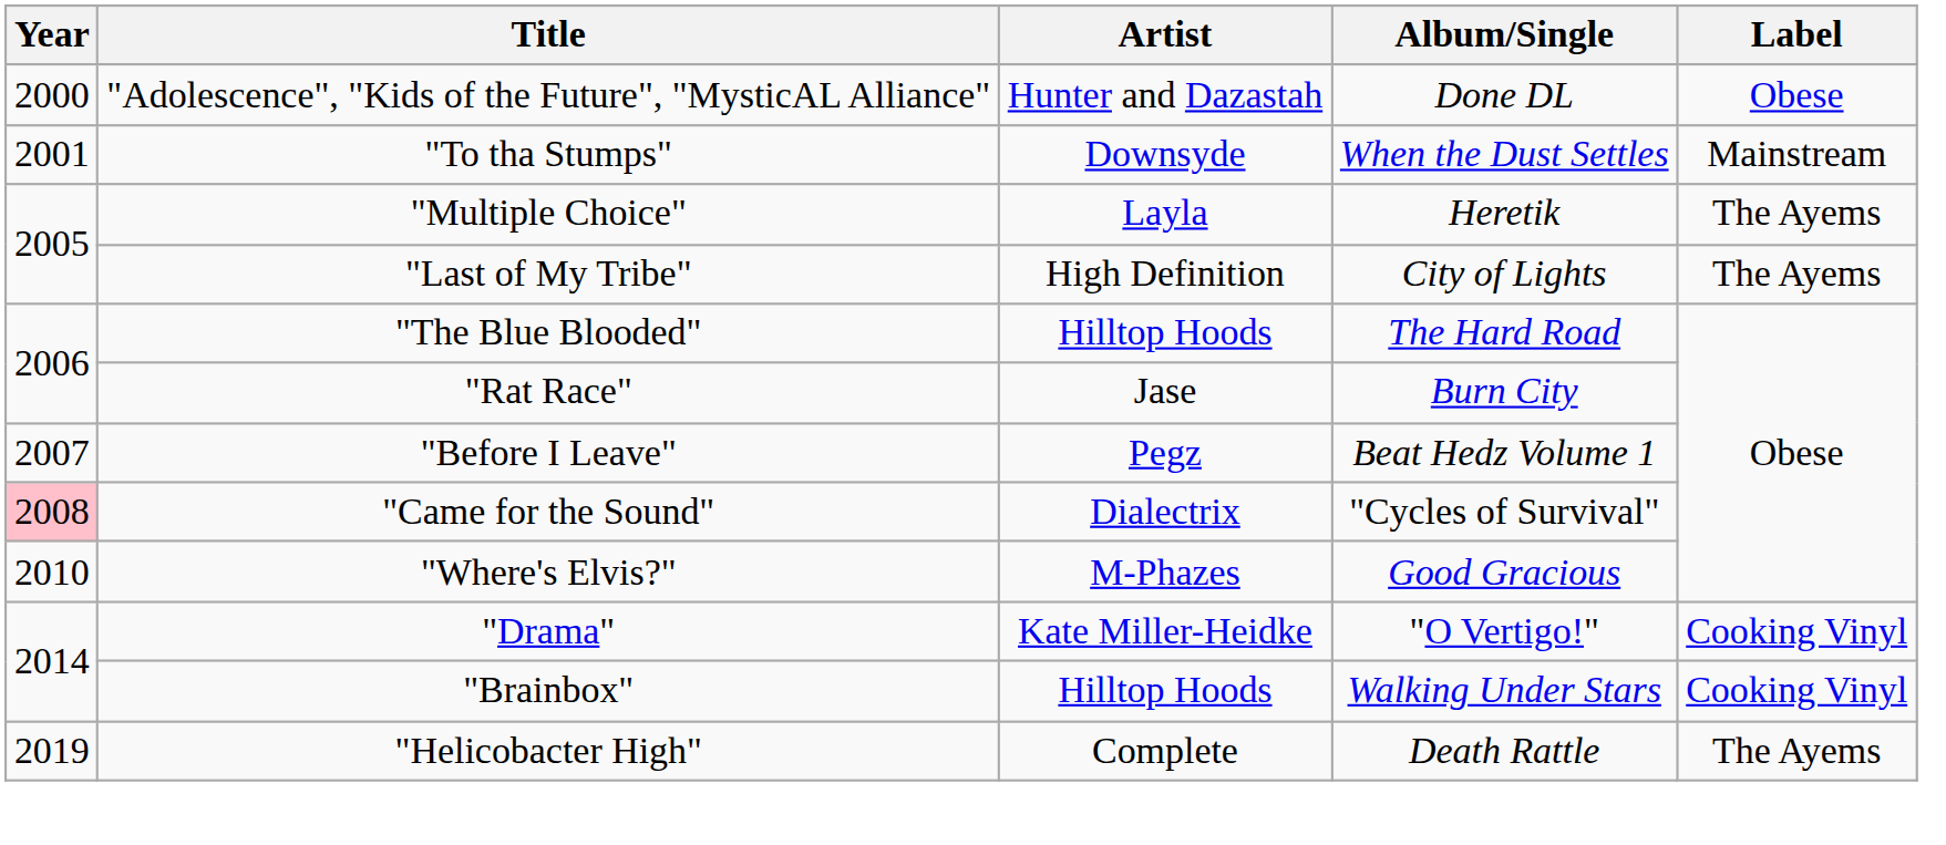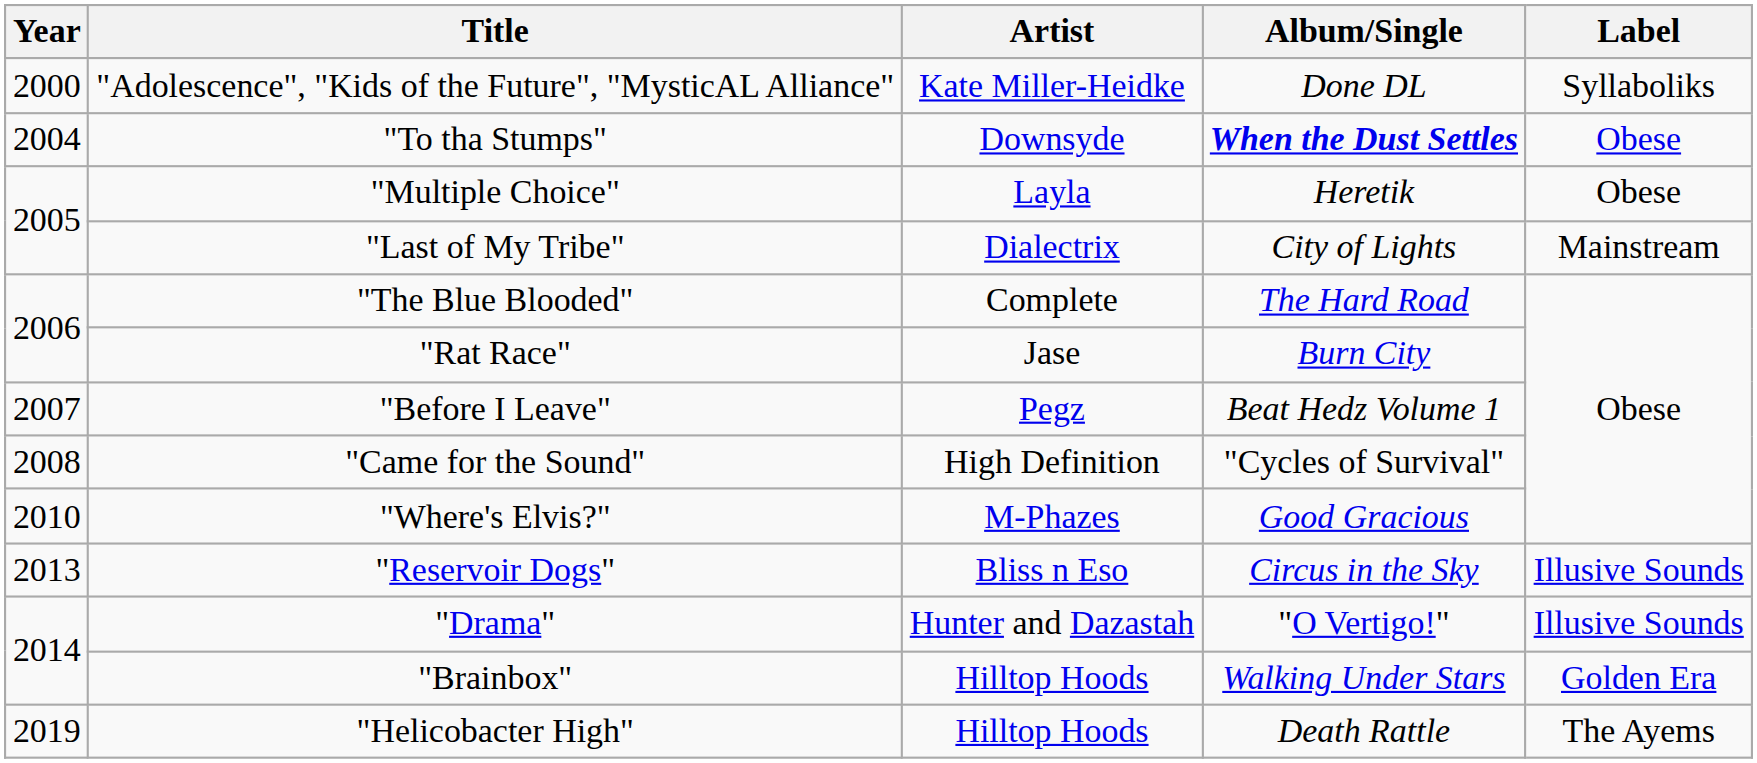 <table class="wikitable plainrowheaders" style="text-align:center;">
 <tr>
 <th scope="col">Year</th>
 <th scope="col">Title</th>
 <th scope="col">Artist</th>
 <th scope="col">Album/Single</th>
 <th scope="col">Label</th>
 </tr>
 <tr>
 <td>2000</td>
 <td>"Adolescence", "Kids of the Future", "MysticAL Alliance"</td>
-<td><a href='#'>Hunter</a> and <a href='#'>Dazastah</a></td>
+<td><a href='#'>Kate Miller-Heidke</a></td>
 <td><em>Done DL</em></td>
-<td><a href='#'>Obese</a></td>
+<td>Syllaboliks</td>
 </tr>
 <tr>
-<td>2001</td>
+<td>2004</td>
 <td>"To tha Stumps"</td>
 <td><a href='#'>Downsyde</a></td>
-<td><em><a href='#'>When the Dust Settles</a></em></td>
-<td>Mainstream</td>
+<td><strong><em><a href='#'>When the Dust Settles</a></em></strong></td>
+<td><a href='#'>Obese</a></td>
 </tr>
 <tr>
 <td rowspan="2">2005</td>
 <td>"Multiple Choice"</td>
 <td><a href='#'>Layla</a></td>
 <td><em>Heretik</em></td>
-<td>The Ayems</td>
+<td>Obese</td>
 </tr>
 <tr>
 <td>"Last of My Tribe"</td>
-<td>High Definition</td>
+<td><a href='#'>Dialectrix</a></td>
 <td><em>City of Lights</em></td>
-<td>The Ayems</td>
+<td>Mainstream</td>
 </tr>
 <tr>
 <td rowspan="2">2006</td>
 <td>"The Blue Blooded"</td>
-<td><a href='#'>Hilltop Hoods</a></td>
+<td>Complete</td>
 <td><em><a href='#'>The Hard Road</a></em></td>
 <td rowspan="5">Obese</td>
 </tr>
 <tr>
 <td>"Rat Race"</td>
 <td>Jase</td>
 <td><em><a href='#'>Burn City</a></em></td>
 </tr>
 <tr>
 <td>2007</td>
 <td>"Before I Leave"</td>
 <td><a href='#'>Pegz</a></td>
 <td><em>Beat Hedz Volume 1</em></td>
 </tr>
 <tr>
-<td style="background: pink;">2008</td>
+<td>2008</td>
 <td>"Came for the Sound"</td>
-<td><a href='#'>Dialectrix</a></td>
+<td>High Definition</td>
 <td>"Cycles of Survival"</td>
 </tr>
 <tr>
 <td>2010</td>
 <td>"Where's Elvis?"</td>
 <td><a href='#'>M-Phazes</a></td>
 <td><em><a href='#'>Good Gracious</a></em></td>
 </tr>
 <tr>
+<td>2013</td>
+<td>"<a href='#'>Reservoir Dogs</a>"</td>
+<td><a href='#'>Bliss n Eso</a></td>
+<td><em><a href='#'>Circus in the Sky</a></em></td>
+<td><a href='#'>Illusive Sounds</a></td>
+</tr>
+<tr>
 <td rowspan="2">2014</td>
 <td>"<a href='#'>Drama</a>"</td>
-<td><a href='#'>Kate Miller-Heidke</a></td>
+<td><a href='#'>Hunter</a> and <a href='#'>Dazastah</a></td>
 <td>"<a href='#'>O Vertigo!</a>"</td>
-<td><a href='#'>Cooking Vinyl</a></td>
+<td><a href='#'>Illusive Sounds</a></td>
 </tr>
 <tr>
 <td>"Brainbox"</td>
 <td><a href='#'>Hilltop Hoods</a></td>
 <td><em><a href='#'>Walking Under Stars</a></em></td>
-<td><a href='#'>Cooking Vinyl</a></td>
+<td><a href='#'>Golden Era</a></td>
 </tr>
 <tr>
 <td>2019</td>
 <td>"Helicobacter High"</td>
-<td>Complete</td>
+<td><a href='#'>Hilltop Hoods</a></td>
 <td><em>Death Rattle</em></td>
 <td>The Ayems</td>
 </tr>
 </table>
